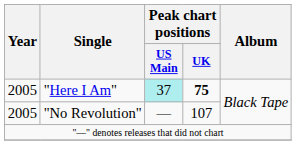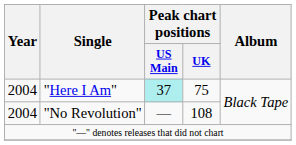 <table class="wikitable" style="text-align:center;">
 <tr>
 <th rowspan="2">Year</th>
 <th rowspan="2">Single</th>
 <th colspan="2">Peak chart<br>positions</th>
 <th rowspan="2">Album</th>
 </tr>
 <tr style="font-size:smaller;">
 <th width="35"><a href='#'>US Main</a></th>
 <th width="35"><a href='#'>UK</a><br></th>
 </tr>
 <tr>
-<td>2005</td>
+<td>2004</td>
 <td align="left">"<a href='#'>Here I Am</a>"</td>
 <td style="background: paleturquoise;">37</td>
-<td><strong>75</strong></td>
+<td>75</td>
 <td align="left" rowspan="2"><em>Black Tape</em></td>
 </tr>
 <tr>
-<td>2005</td>
+<td>2004</td>
 <td align="left">"No Revolution"</td>
 <td>—</td>
-<td>107</td>
+<td>108</td>
 </tr>
 <tr>
 <td colspan="10" style="font-size:8pt">"—" denotes releases that did not chart</td>
 </tr>
 <tr>
 </tr>
 </table>
